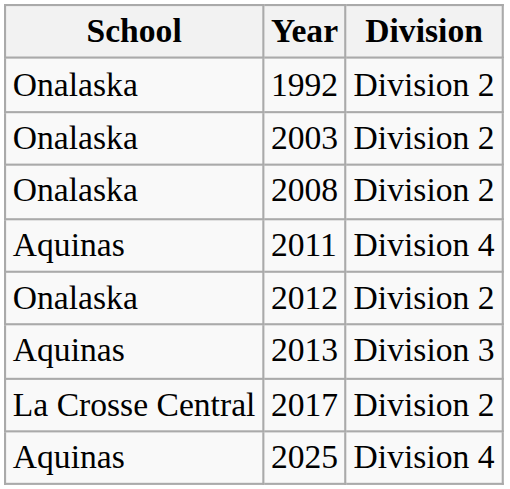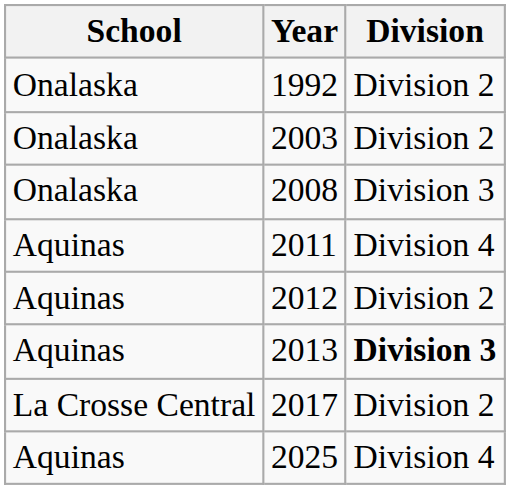 <table class="wikitable">
 <tr>
 <th>School</th>
 <th>Year</th>
 <th>Division</th>
 </tr>
 <tr>
 <td>Onalaska</td>
 <td>1992</td>
 <td>Division 2</td>
 </tr>
 <tr>
 <td>Onalaska</td>
 <td>2003</td>
 <td>Division 2</td>
 </tr>
 <tr>
 <td>Onalaska</td>
 <td>2008</td>
-<td>Division 2</td>
+<td>Division 3</td>
 </tr>
 <tr>
 <td>Aquinas</td>
 <td>2011</td>
 <td>Division 4</td>
 </tr>
 <tr>
-<td>Onalaska</td>
+<td>Aquinas</td>
 <td>2012</td>
 <td>Division 2</td>
 </tr>
 <tr>
 <td>Aquinas</td>
 <td>2013</td>
-<td>Division 3</td>
+<td><strong>Division 3</strong></td>
 </tr>
 <tr>
 <td>La Crosse Central</td>
 <td>2017</td>
 <td>Division 2</td>
 </tr>
 <tr>
 <td>Aquinas</td>
 <td>2025</td>
 <td>Division 4</td>
 </tr>
 </table>
